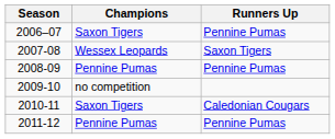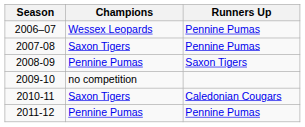 <table class="wikitable" style="text-align:centre; margin-left:1em;">
 <tr>
 <th style="width:85px">Season</th>
 <th style="width:170px">Champions</th>
 <th style="width:170px">Runners Up</th>
 </tr>
 <tr>
 <td style="text-align:center">2006–07</td>
+<td><a href='#'>Wessex Leopards</a></td>
+<td><a href='#'>Pennine Pumas</a></td>
+</tr>
+<tr>
+<td style="text-align:center">2007-08</td>
 <td><a href='#'>Saxon Tigers</a></td>
 <td><a href='#'>Pennine Pumas</a></td>
 </tr>
 <tr>
-<td style="text-align:center">2007-08</td>
-<td><a href='#'>Wessex Leopards</a></td>
-<td><a href='#'>Saxon Tigers</a></td>
-</tr>
-<tr>
 <td style="text-align:center">2008-09</td>
 <td><a href='#'>Pennine Pumas</a></td>
-<td><a href='#'>Pennine Pumas</a></td>
+<td><a href='#'>Saxon Tigers</a></td>
 </tr>
 <tr>
 <td style="text-align:center">2009-10</td>
 <td>no competition</td>
 <td></td>
 </tr>
 <tr>
 <td style="text-align:center">2010-11</td>
 <td><a href='#'>Saxon Tigers</a></td>
 <td><a href='#'>Caledonian Cougars</a></td>
 </tr>
 <tr>
 <td style="text-align:center">2011-12</td>
 <td><a href='#'>Pennine Pumas</a></td>
 <td><a href='#'>Pennine Pumas</a></td>
 </tr>
 </table>
